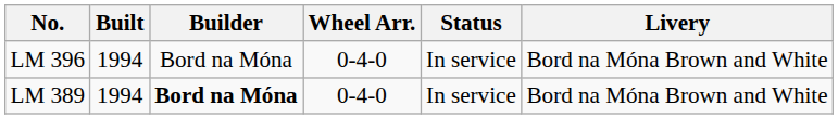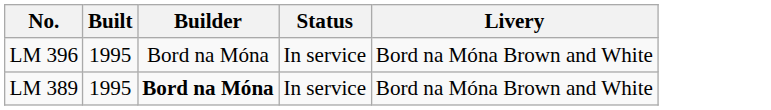 <table class="wikitable">
 <tr>
 <th>No.</th>
 <th>Built</th>
 <th>Builder</th>
-<th>Wheel Arr.</th>
 <th>Status</th>
 <th>Livery</th>
 </tr>
 <tr>
 <td align="center">LM 396</td>
-<td align="center">1994</td>
+<td align="center">1995</td>
 <td align="center">Bord na Móna</td>
-<td align="center">0-4-0</td>
 <td align="center">In service</td>
 <td align="center">Bord na Móna Brown and White</td>
 </tr>
 <tr>
 <td align="center">LM 389</td>
-<td align="center">1994</td>
+<td align="center">1995</td>
 <td align="center"><strong>Bord na Móna</strong></td>
-<td align="center">0-4-0</td>
 <td align="center">In service</td>
 <td align="center">Bord na Móna Brown and White</td>
 </tr>
 </table>
